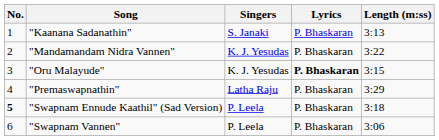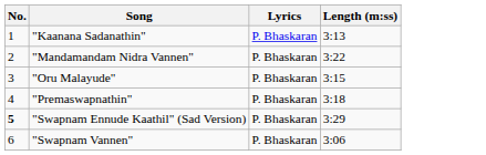 <table class="wikitable" style="font-size:95%;">
 <tr>
 <th>No.</th>
 <th>Song</th>
-<th>Singers</th>
 <th>Lyrics</th>
 <th>Length (m:ss)</th>
 </tr>
 <tr>
 <td>1</td>
 <td>"Kaanana Sadanathin"</td>
-<td><a href='#'>S. Janaki</a></td>
 <td><a href='#'>P. Bhaskaran</a></td>
 <td>3:13</td>
 </tr>
 <tr>
 <td>2</td>
 <td>"Mandamandam Nidra Vannen"</td>
-<td><a href='#'>K. J. Yesudas</a></td>
 <td>P. Bhaskaran</td>
 <td>3:22</td>
 </tr>
 <tr>
 <td>3</td>
 <td>"Oru Malayude"</td>
-<td>K. J. Yesudas</td>
-<td><strong>P. Bhaskaran</strong></td>
+<td>P. Bhaskaran</td>
 <td>3:15</td>
 </tr>
 <tr>
 <td>4</td>
 <td>"Premaswapnathin"</td>
-<td><a href='#'>Latha Raju</a></td>
+<td>P. Bhaskaran</td>
+<td>3:18</td>
+</tr>
+<tr>
+<td><strong>5</strong></td>
+<td>"Swapnam Ennude Kaathil" (Sad Version)</td>
 <td>P. Bhaskaran</td>
 <td>3:29</td>
 </tr>
 <tr>
-<td><strong>5</strong></td>
-<td>"Swapnam Ennude Kaathil" (Sad Version)</td>
-<td><a href='#'>P. Leela</a></td>
-<td>P. Bhaskaran</td>
-<td>3:18</td>
-</tr>
-<tr>
 <td>6</td>
 <td>"Swapnam Vannen"</td>
-<td>P. Leela</td>
 <td>P. Bhaskaran</td>
 <td>3:06</td>
 </tr>
 </table>
